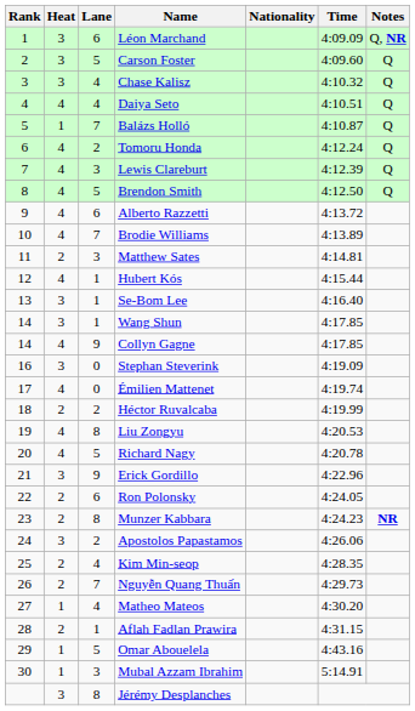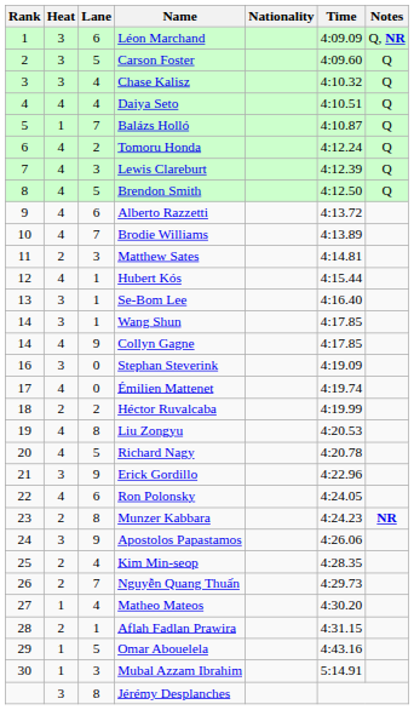 <table class="wikitable sortable" style="text-align:center">
 <tr>
 <th>Rank</th>
 <th>Heat</th>
 <th>Lane</th>
 <th>Name</th>
 <th>Nationality</th>
 <th>Time</th>
 <th>Notes</th>
 </tr>
 <tr bgcolor=ccffcc>
 <td>1</td>
 <td>3</td>
 <td>6</td>
 <td align=left><a href='#'>Léon Marchand</a></td>
 <td align=left></td>
 <td>4:09.09</td>
 <td>Q, <strong><a href='#'>NR</a></strong></td>
 </tr>
 <tr bgcolor=ccffcc>
 <td>2</td>
 <td>3</td>
 <td>5</td>
 <td align=left><a href='#'>Carson Foster</a></td>
 <td align=left></td>
 <td>4:09.60</td>
 <td>Q</td>
 </tr>
 <tr bgcolor=ccffcc>
 <td>3</td>
 <td>3</td>
 <td>4</td>
 <td align=left><a href='#'>Chase Kalisz</a></td>
 <td align=left></td>
 <td>4:10.32</td>
 <td>Q</td>
 </tr>
 <tr bgcolor=ccffcc>
 <td>4</td>
 <td>4</td>
 <td>4</td>
 <td align=left><a href='#'>Daiya Seto</a></td>
 <td align=left></td>
 <td>4:10.51</td>
 <td>Q</td>
 </tr>
 <tr bgcolor=ccffcc>
 <td>5</td>
 <td>1</td>
 <td>7</td>
 <td align=left><a href='#'>Balázs Holló</a></td>
 <td align=left></td>
 <td>4:10.87</td>
 <td>Q</td>
 </tr>
 <tr bgcolor=ccffcc>
 <td>6</td>
 <td>4</td>
 <td>2</td>
 <td align=left><a href='#'>Tomoru Honda</a></td>
 <td align=left></td>
 <td>4:12.24</td>
 <td>Q</td>
 </tr>
 <tr bgcolor=ccffcc>
 <td>7</td>
 <td>4</td>
 <td>3</td>
 <td align=left><a href='#'>Lewis Clareburt</a></td>
 <td align=left></td>
 <td>4:12.39</td>
 <td>Q</td>
 </tr>
 <tr bgcolor=ccffcc>
 <td>8</td>
 <td>4</td>
 <td>5</td>
 <td align=left><a href='#'>Brendon Smith</a></td>
 <td align=left></td>
 <td>4:12.50</td>
 <td>Q</td>
 </tr>
 <tr>
 <td>9</td>
 <td>4</td>
 <td>6</td>
 <td align=left><a href='#'>Alberto Razzetti</a></td>
 <td align=left></td>
 <td>4:13.72</td>
 <td></td>
 </tr>
 <tr>
 <td>10</td>
 <td>4</td>
 <td>7</td>
 <td align=left><a href='#'>Brodie Williams</a></td>
 <td align=left></td>
 <td>4:13.89</td>
 <td></td>
 </tr>
 <tr>
 <td>11</td>
 <td>2</td>
 <td>3</td>
 <td align=left><a href='#'>Matthew Sates</a></td>
 <td align=left></td>
 <td>4:14.81</td>
 <td></td>
 </tr>
 <tr>
 <td>12</td>
 <td>4</td>
 <td>1</td>
 <td align=left><a href='#'>Hubert Kós</a></td>
 <td align=left></td>
 <td>4:15.44</td>
 <td></td>
 </tr>
 <tr>
 <td>13</td>
 <td>3</td>
 <td>1</td>
 <td align=left><a href='#'>Se-Bom Lee</a></td>
 <td align=left></td>
 <td>4:16.40</td>
 <td></td>
 </tr>
 <tr>
 <td>14</td>
 <td>3</td>
 <td>1</td>
 <td align=left><a href='#'>Wang Shun</a></td>
 <td align=left></td>
 <td>4:17.85</td>
 <td></td>
 </tr>
 <tr>
 <td>14</td>
 <td>4</td>
 <td>9</td>
 <td align=left><a href='#'>Collyn Gagne</a></td>
 <td align=left></td>
 <td>4:17.85</td>
 <td></td>
 </tr>
 <tr>
 <td>16</td>
 <td>3</td>
 <td>0</td>
 <td align=left><a href='#'>Stephan Steverink</a></td>
 <td align=left></td>
 <td>4:19.09</td>
 <td></td>
 </tr>
 <tr>
 <td>17</td>
 <td>4</td>
 <td>0</td>
 <td align=left><a href='#'>Émilien Mattenet</a></td>
 <td align=left></td>
 <td>4:19.74</td>
 <td></td>
 </tr>
 <tr>
 <td>18</td>
 <td>2</td>
 <td>2</td>
 <td align=left><a href='#'>Héctor Ruvalcaba</a></td>
 <td align=left></td>
 <td>4:19.99</td>
 <td></td>
 </tr>
 <tr>
 <td>19</td>
 <td>4</td>
 <td>8</td>
 <td align=left><a href='#'>Liu Zongyu</a></td>
 <td align=left></td>
 <td>4:20.53</td>
 <td></td>
 </tr>
 <tr>
 <td>20</td>
 <td>4</td>
 <td>5</td>
 <td align=left><a href='#'>Richard Nagy</a></td>
 <td align=left></td>
 <td>4:20.78</td>
 <td></td>
 </tr>
 <tr>
 <td>21</td>
 <td>3</td>
 <td>9</td>
 <td align=left><a href='#'>Erick Gordillo</a></td>
 <td align=left></td>
 <td>4:22.96</td>
 <td></td>
 </tr>
 <tr>
 <td>22</td>
-<td>2</td>
+<td>4</td>
 <td>6</td>
 <td align=left><a href='#'>Ron Polonsky</a></td>
 <td align=left></td>
 <td>4:24.05</td>
 <td></td>
 </tr>
 <tr>
 <td>23</td>
 <td>2</td>
 <td>8</td>
 <td align=left><a href='#'>Munzer Kabbara</a></td>
 <td align=left></td>
 <td>4:24.23</td>
 <td><strong><a href='#'>NR</a></strong></td>
 </tr>
 <tr>
 <td>24</td>
 <td>3</td>
-<td>2</td>
+<td>9</td>
 <td align=left><a href='#'>Apostolos Papastamos</a></td>
 <td align=left></td>
 <td>4:26.06</td>
 <td></td>
 </tr>
 <tr>
 <td>25</td>
 <td>2</td>
 <td>4</td>
 <td align=left><a href='#'>Kim Min-seop</a></td>
 <td align=left></td>
 <td>4:28.35</td>
 <td></td>
 </tr>
 <tr>
 <td>26</td>
 <td>2</td>
 <td>7</td>
 <td align=left><a href='#'>Nguyễn Quang Thuấn</a></td>
 <td align=left></td>
 <td>4:29.73</td>
 <td></td>
 </tr>
 <tr>
 <td>27</td>
 <td>1</td>
 <td>4</td>
 <td align=left><a href='#'>Matheo Mateos</a></td>
 <td align=left></td>
 <td>4:30.20</td>
 <td></td>
 </tr>
 <tr>
 <td>28</td>
 <td>2</td>
 <td>1</td>
 <td align=left><a href='#'>Aflah Fadlan Prawira</a></td>
 <td align=left></td>
 <td>4:31.15</td>
 <td></td>
 </tr>
 <tr>
 <td>29</td>
 <td>1</td>
 <td>5</td>
 <td align=left><a href='#'>Omar Abouelela</a></td>
 <td align=left></td>
 <td>4:43.16</td>
 <td></td>
 </tr>
 <tr>
 <td>30</td>
 <td>1</td>
 <td>3</td>
 <td align=left><a href='#'>Mubal Azzam Ibrahim</a></td>
 <td align=left></td>
 <td>5:14.91</td>
 <td></td>
 </tr>
 <tr>
 <td></td>
 <td>3</td>
 <td>8</td>
 <td align=left><a href='#'>Jérémy Desplanches</a></td>
 <td align=left></td>
 <td colspan=2></td>
 </tr>
 </table>
